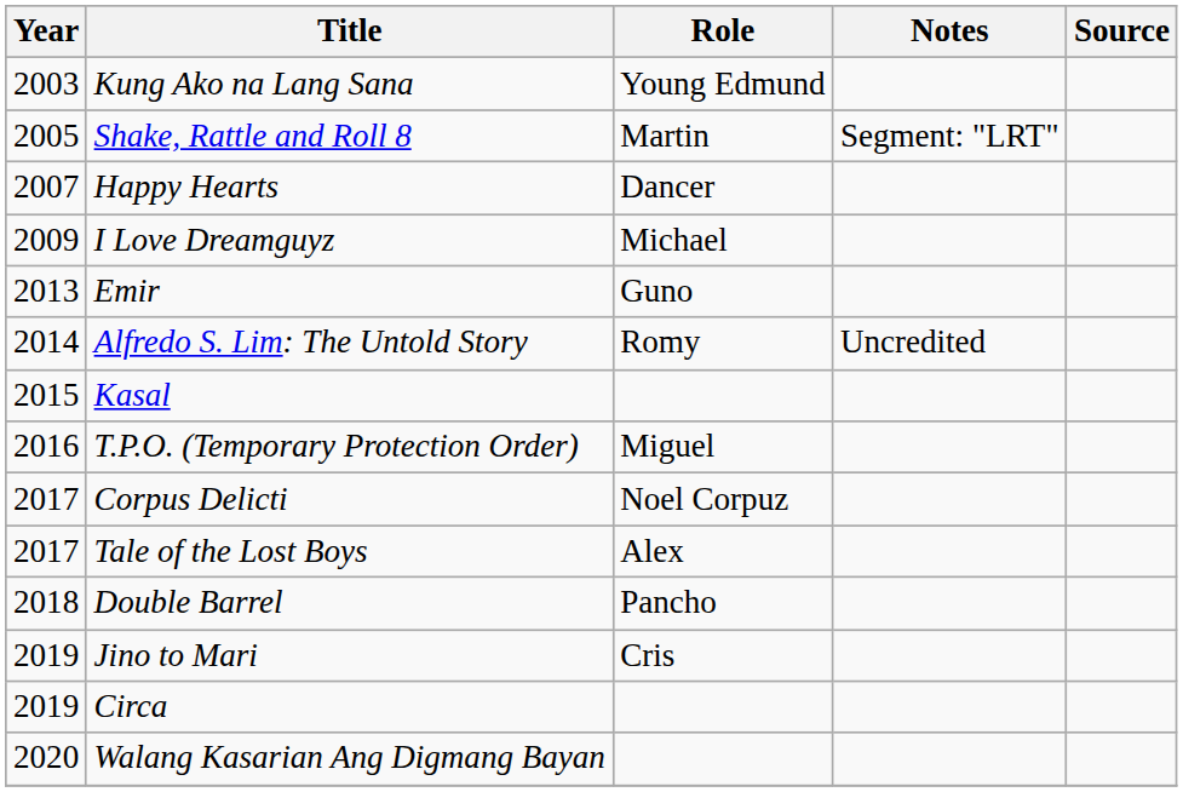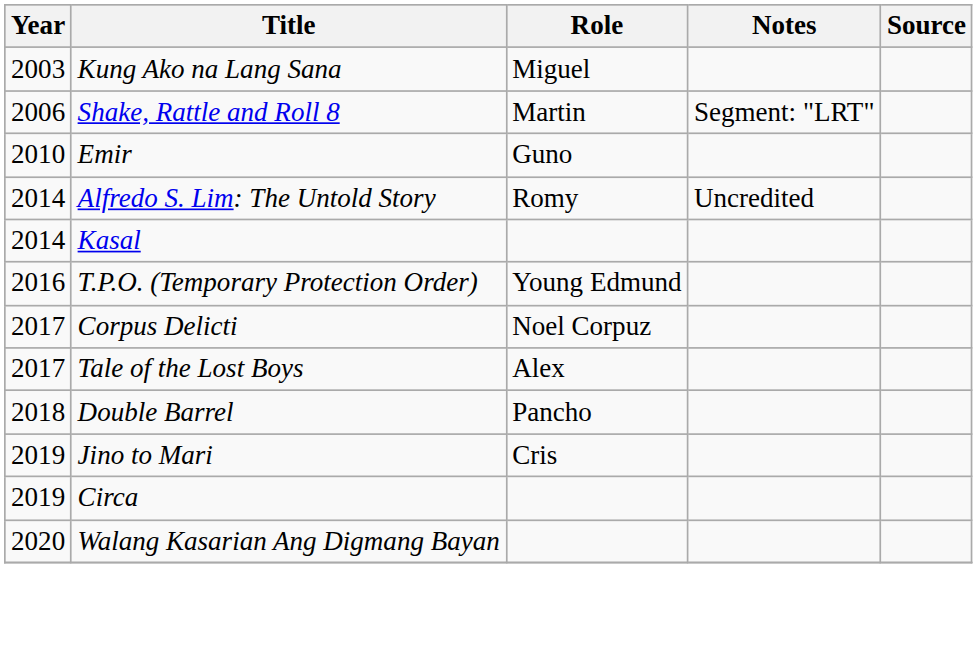 <table class="wikitable sortable" >
 <tr>
 <th>Year</th>
 <th>Title</th>
 <th>Role</th>
 <th class="unsortable">Notes </th>
 <th class="unsortable">Source </th>
 </tr>
 <tr>
 <td>2003</td>
 <td><em>Kung Ako na Lang Sana </em></td>
-<td>Young Edmund</td>
+<td>Miguel</td>
 <td></td>
 <td></td>
 </tr>
 <tr>
-<td>2005</td>
+<td>2006</td>
 <td><em><a href='#'>Shake, Rattle and Roll 8</a></em></td>
 <td>Martin</td>
 <td>Segment: "LRT"</td>
 <td></td>
 </tr>
 <tr>
-<td>2007</td>
-<td><em>Happy Hearts</em></td>
-<td>Dancer</td>
-<td></td>
-<td></td>
-</tr>
-<tr>
-<td>2009</td>
-<td><em>I Love Dreamguyz </em></td>
-<td>Michael</td>
-<td></td>
-<td></td>
-</tr>
-<tr>
-<td>2013</td>
+<td>2010</td>
 <td><em>Emir</em></td>
 <td>Guno</td>
 <td></td>
 <td></td>
 </tr>
 <tr>
 <td>2014</td>
 <td><em><a href='#'>Alfredo S. Lim</a>: The Untold Story </em></td>
 <td>Romy</td>
 <td>Uncredited</td>
 <td></td>
 </tr>
 <tr>
-<td>2015</td>
+<td>2014</td>
 <td><em><a href='#'>Kasal</a></em></td>
 <td></td>
 <td></td>
 <td></td>
 </tr>
 <tr>
 <td>2016</td>
 <td><em>T.P.O. (Temporary Protection Order)</em></td>
-<td>Miguel</td>
+<td>Young Edmund</td>
 <td></td>
 <td></td>
 </tr>
 <tr>
 <td>2017</td>
 <td><em>Corpus Delicti</em></td>
 <td>Noel Corpuz</td>
 <td></td>
 <td></td>
 </tr>
 <tr>
 <td>2017</td>
 <td><em>Tale of the Lost Boys</em></td>
 <td>Alex</td>
 <td></td>
 <td></td>
 </tr>
 <tr>
 <td>2018</td>
 <td><em>Double Barrel</em></td>
 <td>Pancho</td>
 <td></td>
 <td></td>
 </tr>
 <tr>
 <td>2019</td>
 <td><em>Jino to Mari</em></td>
 <td>Cris</td>
 <td></td>
 <td></td>
 </tr>
 <tr>
 <td>2019</td>
 <td><em>Circa</em></td>
 <td></td>
 <td></td>
 <td></td>
 </tr>
 <tr>
 <td>2020</td>
 <td><em>Walang Kasarian Ang Digmang Bayan</em></td>
 <td></td>
 <td></td>
 <td></td>
 </tr>
 <tr>
 </tr>
 </table>
